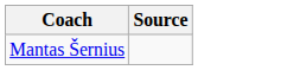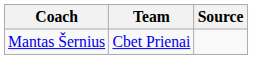 <table class="wikitable" style="text-align: center;">
 <tr>
 <th align="center">Coach</th>
+<th align="center">Team</th>
 <th align="center">Source</th>
 </tr>
 <tr>
 <td align=center> <a href='#'>Mantas Šernius</a></td>
+<td><a href='#'>Cbet Prienai</a></td>
 <td></td>
 </tr>
 </table>
